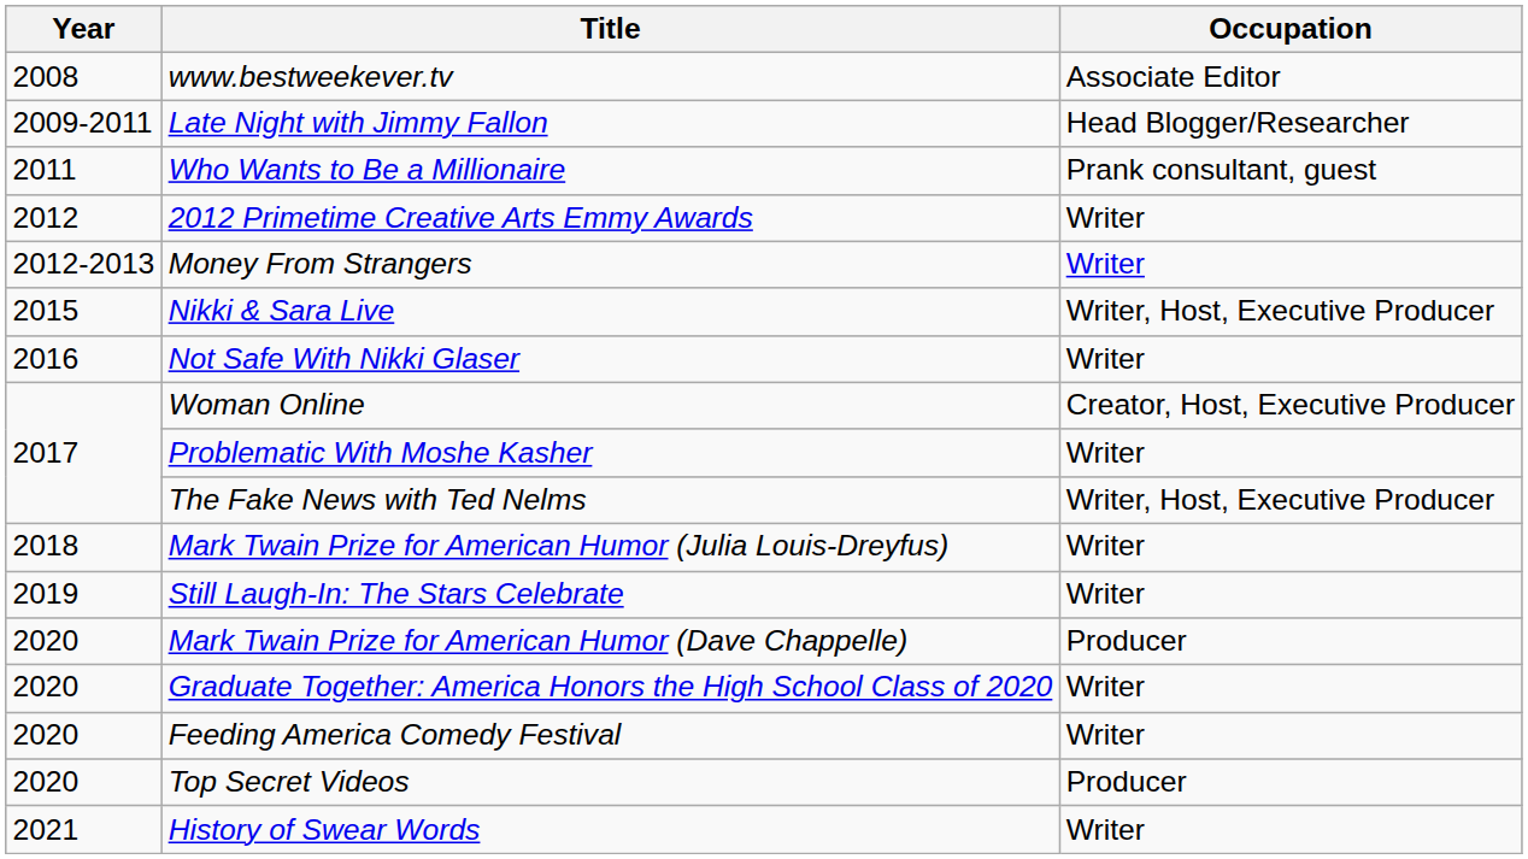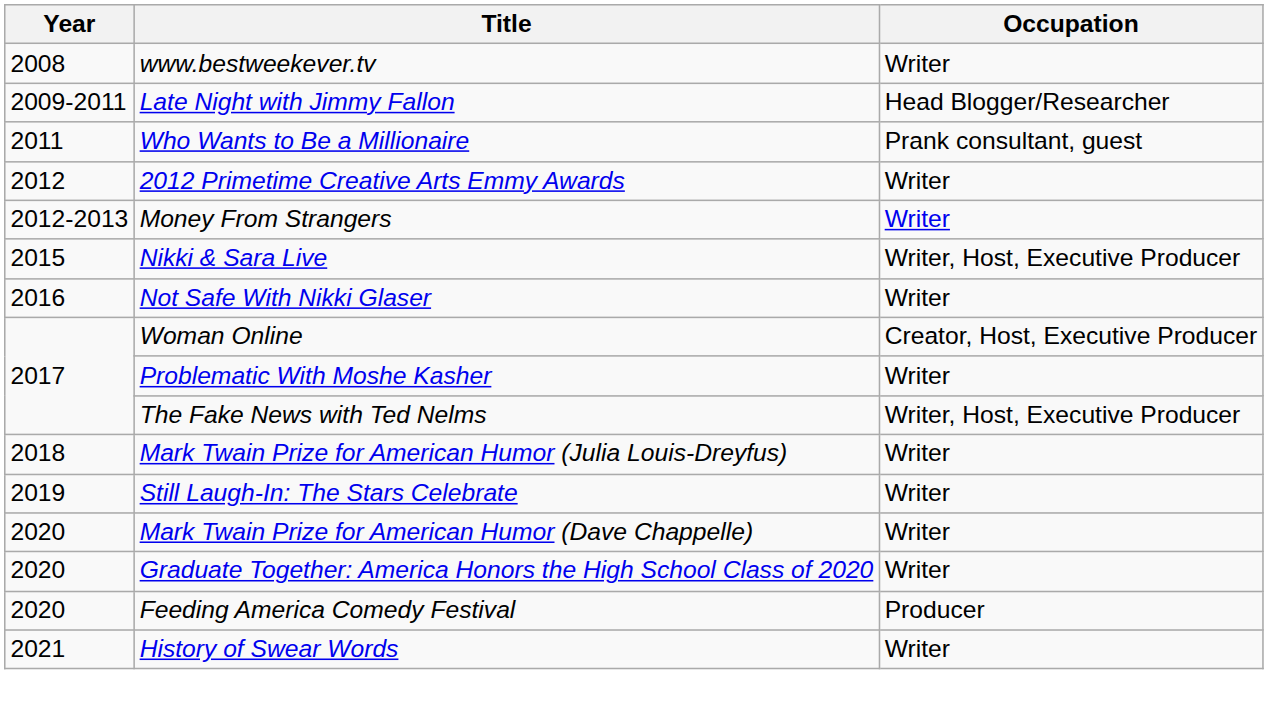 <table class="wikitable">
 <tr>
 <th style="background:#; height:10px;">Year</th>
 <th style="background:#; height:10px;">Title</th>
 <th style="background:#; height:10px;">Occupation</th>
 </tr>
 <tr>
 <td>2008</td>
 <td><em>www.bestweekever.tv</em></td>
-<td>Associate Editor</td>
+<td>Writer</td>
 </tr>
 <tr>
 <td>2009-2011</td>
 <td><em><a href='#'>Late Night with Jimmy Fallon</a></em></td>
 <td>Head Blogger/Researcher</td>
 </tr>
 <tr>
 <td>2011</td>
 <td><em><a href='#'>Who Wants to Be a Millionaire</a></em></td>
 <td>Prank consultant, guest</td>
 </tr>
 <tr>
 <td>2012</td>
 <td><em><a href='#'>2012 Primetime Creative Arts Emmy Awards</a></em></td>
 <td>Writer</td>
 </tr>
 <tr>
 <td>2012-2013</td>
 <td><em>Money From Strangers</em></td>
 <td><a href='#'>Writer</a></td>
 </tr>
 <tr>
 <td>2015</td>
 <td><em><a href='#'>Nikki & Sara Live</a></em></td>
 <td>Writer, Host, Executive Producer</td>
 </tr>
 <tr>
 <td>2016</td>
 <td><em><a href='#'>Not Safe With Nikki Glaser</a></em></td>
 <td>Writer</td>
 </tr>
 <tr>
 <td rowspan="3">2017</td>
 <td><em>Woman Online</em></td>
 <td>Creator, Host, Executive Producer</td>
 </tr>
 <tr>
 <td><em><a href='#'>Problematic With Moshe Kasher</a></em></td>
 <td>Writer</td>
 </tr>
 <tr>
 <td><em>The Fake News with Ted Nelms</em></td>
 <td>Writer, Host, Executive Producer</td>
 </tr>
 <tr>
 <td>2018</td>
 <td><em><a href='#'>Mark Twain Prize for American Humor</a> (Julia Louis-Dreyfus)</em></td>
 <td>Writer</td>
 </tr>
 <tr>
 <td>2019</td>
 <td><em><a href='#'>Still Laugh-In: The Stars Celebrate</a></em></td>
 <td>Writer</td>
 </tr>
 <tr>
 <td>2020</td>
 <td><em><a href='#'>Mark Twain Prize for American Humor</a> (Dave Chappelle)</em></td>
-<td>Producer</td>
+<td>Writer</td>
 </tr>
 <tr>
 <td>2020</td>
 <td><em><a href='#'>Graduate Together: America Honors the High School Class of 2020</a></em></td>
 <td>Writer</td>
 </tr>
 <tr>
 <td>2020</td>
 <td><em>Feeding America Comedy Festival</em></td>
-<td>Writer</td>
-</tr>
-<tr>
-<td>2020</td>
-<td><em>Top Secret Videos</em></td>
 <td>Producer</td>
 </tr>
 <tr>
 <td>2021</td>
 <td><em><a href='#'>History of Swear Words</a></em></td>
 <td>Writer</td>
 </tr>
 </table>
